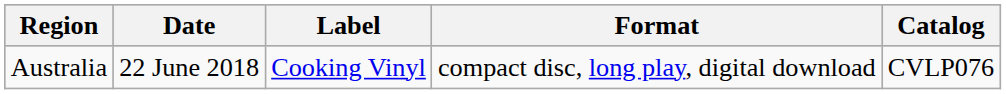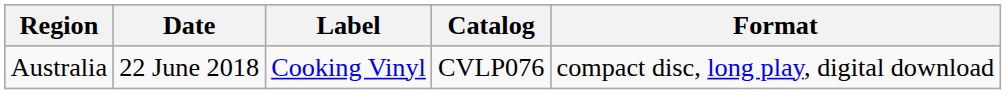 <table class="wikitable">
 <tr>
 <th>Region</th>
 <th>Date</th>
 <th>Label</th>
+<th>Catalog</th>
 <th>Format</th>
-<th>Catalog</th>
 </tr>
 <tr>
 <td>Australia</td>
 <td>22 June 2018</td>
 <td><a href='#'>Cooking Vinyl</a></td>
+<td>CVLP076</td>
 <td>compact disc, <a href='#'>long play</a>, digital download</td>
-<td>CVLP076</td>
 </tr>
 </table>
